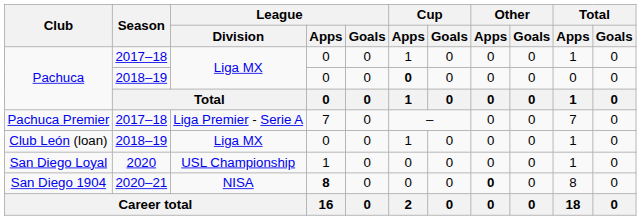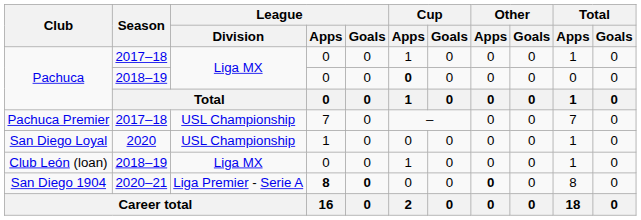 <table class=wikitable style=text-align:center>
 <tr>
 <th rowspan="2">Club</th>
 <th rowspan="2">Season</th>
 <th colspan="3">League</th>
 <th colspan="2">Cup</th>
 <th colspan="2">Other</th>
 <th colspan="2">Total</th>
 </tr>
 <tr>
 <th>Division</th>
 <th>Apps</th>
 <th>Goals</th>
 <th>Apps</th>
 <th>Goals</th>
 <th>Apps</th>
 <th>Goals</th>
 <th>Apps</th>
 <th>Goals</th>
 </tr>
 <tr>
 <td rowspan="3"><a href='#'>Pachuca</a></td>
 <td><a href='#'>2017–18</a></td>
 <td rowspan="2"><a href='#'>Liga MX</a></td>
 <td>0</td>
 <td>0</td>
 <td>1</td>
 <td>0</td>
 <td>0</td>
 <td>0</td>
 <td>1</td>
 <td>0</td>
 </tr>
 <tr>
 <td><a href='#'>2018–19</a></td>
 <td>0</td>
 <td>0</td>
 <td><strong>0</strong></td>
 <td>0</td>
 <td>0</td>
 <td>0</td>
 <td>0</td>
 <td>0</td>
 </tr>
 <tr>
 <th colspan="2"><strong>Total</strong></th>
 <th>0</th>
 <th>0</th>
 <th>1</th>
 <th>0</th>
 <th>0</th>
 <th>0</th>
 <th>1</th>
 <th>0</th>
 </tr>
 <tr>
 <td><a href='#'>Pachuca Premier</a></td>
 <td><a href='#'>2017–18</a></td>
-<td><a href='#'>Liga Premier</a> - <a href='#'>Serie A</a></td>
+<td><a href='#'>USL Championship</a></td>
 <td>7</td>
 <td>0</td>
 <td colspan="2">–</td>
 <td>0</td>
 <td>0</td>
 <td>7</td>
+<td>0</td>
+</tr>
+<tr>
+<td><a href='#'>San Diego Loyal</a></td>
+<td><a href='#'>2020</a></td>
+<td><a href='#'>USL Championship</a></td>
+<td>1</td>
+<td>0</td>
+<td>0</td>
+<td>0</td>
+<td>0</td>
+<td>0</td>
+<td>1</td>
 <td>0</td>
 </tr>
 <tr>
 <td><a href='#'>Club León</a> (loan)</td>
 <td><a href='#'>2018–19</a></td>
 <td><a href='#'>Liga MX</a></td>
 <td>0</td>
 <td>0</td>
 <td>1</td>
 <td>0</td>
 <td>0</td>
 <td>0</td>
 <td>1</td>
 <td>0</td>
 </tr>
 <tr>
-<td><a href='#'>San Diego Loyal</a></td>
-<td><a href='#'>2020</a></td>
-<td><a href='#'>USL Championship</a></td>
-<td>1</td>
-<td>0</td>
-<td>0</td>
-<td>0</td>
-<td>0</td>
-<td>0</td>
-<td>1</td>
-<td>0</td>
-</tr>
-<tr>
 <td><a href='#'>San Diego 1904</a></td>
 <td><a href='#'>2020–21</a></td>
-<td><a href='#'>NISA</a></td>
+<td><a href='#'>Liga Premier</a> - <a href='#'>Serie A</a></td>
 <td><strong>8</strong></td>
-<td>0</td>
+<td><strong>0</strong></td>
 <td>0</td>
 <td>0</td>
 <td><strong>0</strong></td>
 <td>0</td>
 <td>8</td>
 <td>0</td>
 </tr>
 <tr>
 <th colspan="3"><strong>Career total</strong></th>
 <th>16</th>
 <th>0</th>
 <th>2</th>
 <th>0</th>
 <th>0</th>
 <th>0</th>
 <th>18</th>
 <th>0</th>
 </tr>
 </table>
